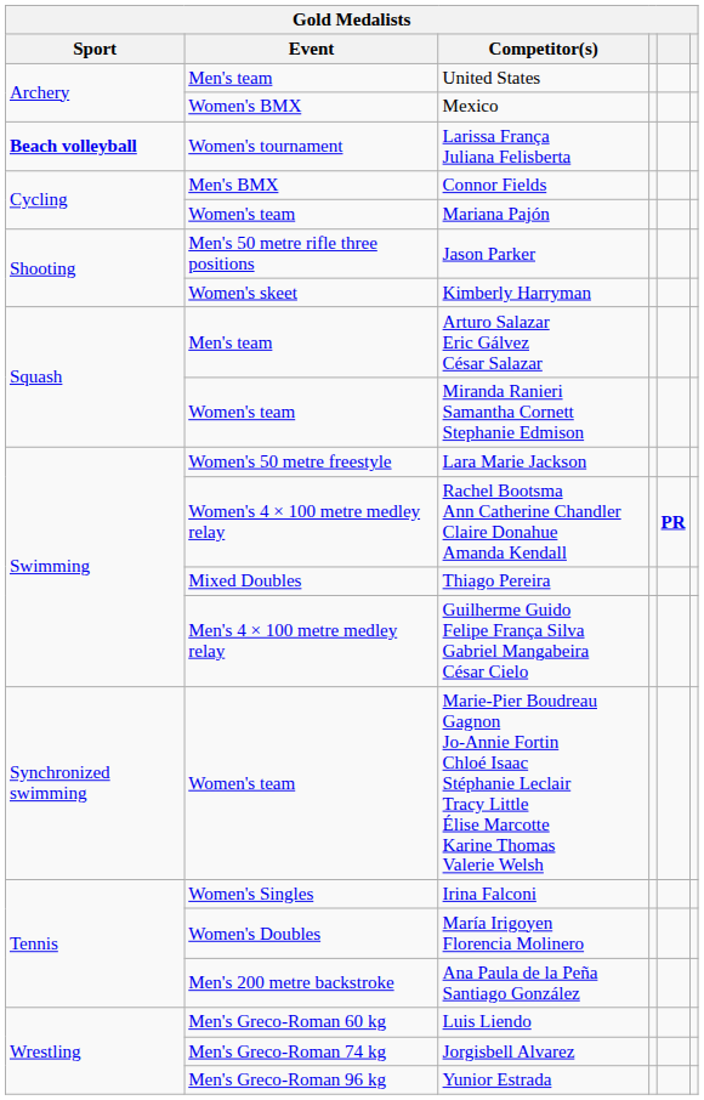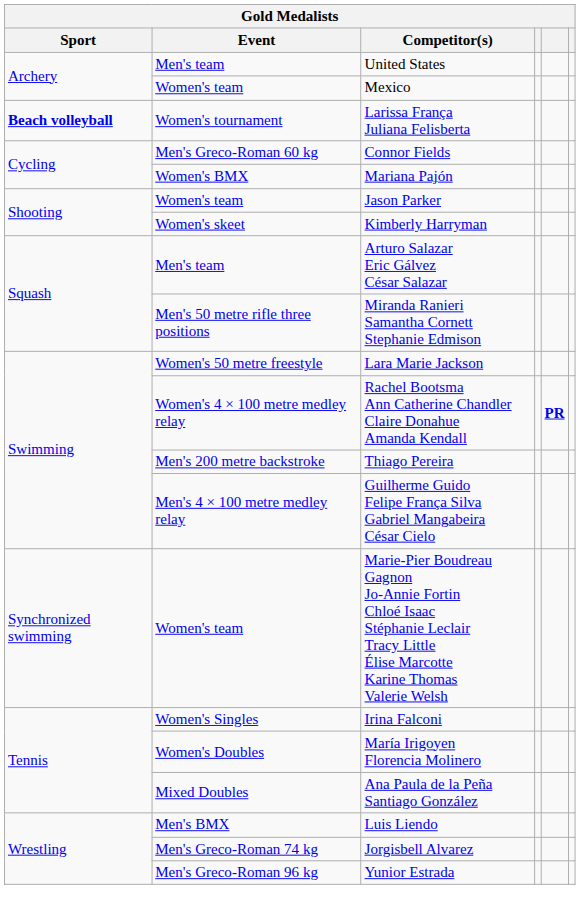 <table class="wikitable">
 <tr>
 <th colspan="14">Gold Medalists</th>
 </tr>
 <tr>
 <th>Sport</th>
 <th>Event</th>
 <th>Competitor(s)</th>
 <th></th>
 <th></th>
 <th></th>
 </tr>
 <tr>
 <td rowspan="2"><a href='#'>Archery</a></td>
 <td><a href='#'>Men's team</a></td>
 <td>United States</td>
 <td></td>
 <td></td>
 <td></td>
 </tr>
 <tr>
-<td><a href='#'>Women's BMX</a></td>
+<td><a href='#'>Women's team</a></td>
 <td>Mexico</td>
 <td></td>
 <td></td>
 <td></td>
 </tr>
 <tr>
 <td><strong><a href='#'>Beach volleyball</a></strong></td>
 <td><a href='#'>Women's tournament</a></td>
 <td><a href='#'>Larissa França</a> <br> <a href='#'>Juliana Felisberta</a></td>
 <td></td>
 <td></td>
 <td></td>
 </tr>
 <tr>
 <td rowspan="2"><a href='#'>Cycling</a></td>
-<td><a href='#'>Men's BMX</a></td>
+<td><a href='#'>Men's Greco-Roman 60 kg</a></td>
 <td><a href='#'>Connor Fields</a></td>
 <td></td>
 <td></td>
 <td></td>
 </tr>
 <tr>
-<td><a href='#'>Women's team</a></td>
+<td><a href='#'>Women's BMX</a></td>
 <td><a href='#'>Mariana Pajón</a></td>
 <td></td>
 <td></td>
 <td></td>
 </tr>
 <tr>
 <td rowspan="2"><a href='#'>Shooting</a></td>
-<td><a href='#'>Men's 50 metre rifle three positions</a></td>
+<td><a href='#'>Women's team</a></td>
 <td><a href='#'>Jason Parker</a></td>
 <td></td>
 <td></td>
 <td></td>
 </tr>
 <tr>
 <td><a href='#'>Women's skeet</a></td>
 <td><a href='#'>Kimberly Harryman</a></td>
 <td></td>
 <td></td>
 <td></td>
 </tr>
 <tr>
 <td rowspan="2"><a href='#'>Squash</a></td>
 <td><a href='#'>Men's team</a></td>
 <td><a href='#'>Arturo Salazar</a><br><a href='#'>Eric Gálvez</a><br><a href='#'>César Salazar</a></td>
 <td></td>
 <td></td>
 <td></td>
 </tr>
 <tr>
-<td><a href='#'>Women's team</a></td>
+<td><a href='#'>Men's 50 metre rifle three positions</a></td>
 <td><a href='#'>Miranda Ranieri</a><br><a href='#'>Samantha Cornett</a><br><a href='#'>Stephanie Edmison</a></td>
 <td></td>
 <td></td>
 <td></td>
 </tr>
 <tr>
 <td rowspan="4"><a href='#'>Swimming</a></td>
 <td><a href='#'>Women's 50 metre freestyle</a></td>
 <td><a href='#'>Lara Marie Jackson</a></td>
 <td></td>
 <td></td>
 <td></td>
 </tr>
 <tr>
 <td><a href='#'>Women's 4 × 100 metre medley relay</a></td>
 <td><a href='#'>Rachel Bootsma</a><br><a href='#'>Ann Catherine Chandler</a><br><a href='#'>Claire Donahue</a><br><a href='#'>Amanda Kendall</a></td>
 <td></td>
 <td><strong><a href='#'>PR</a></strong></td>
 <td></td>
 </tr>
 <tr>
-<td><a href='#'>Mixed Doubles</a></td>
+<td><a href='#'>Men's 200 metre backstroke</a></td>
 <td><a href='#'>Thiago Pereira</a></td>
 <td></td>
 <td></td>
 <td></td>
 </tr>
 <tr>
 <td><a href='#'>Men's 4 × 100 metre medley relay</a></td>
 <td><a href='#'>Guilherme Guido</a><br><a href='#'>Felipe França Silva</a><br><a href='#'>Gabriel Mangabeira</a><br><a href='#'>César Cielo</a></td>
 <td></td>
 <td></td>
 <td></td>
 </tr>
 <tr>
 <td><a href='#'>Synchronized swimming</a></td>
 <td><a href='#'>Women's team</a></td>
 <td><a href='#'>Marie-Pier Boudreau Gagnon</a><br><a href='#'>Jo-Annie Fortin</a><br><a href='#'>Chloé Isaac</a><br><a href='#'>Stéphanie Leclair</a><br><a href='#'>Tracy Little</a><br><a href='#'>Élise Marcotte</a><br><a href='#'>Karine Thomas</a><br><a href='#'>Valerie Welsh</a></td>
 <td></td>
 <td></td>
 <td></td>
 </tr>
 <tr>
 <td rowspan="3"><a href='#'>Tennis</a></td>
 <td><a href='#'>Women's Singles</a></td>
 <td><a href='#'>Irina Falconi</a></td>
 <td></td>
 <td></td>
 <td></td>
 </tr>
 <tr>
 <td><a href='#'>Women's Doubles</a></td>
 <td><a href='#'>María Irigoyen</a><br><a href='#'>Florencia Molinero</a></td>
 <td></td>
 <td></td>
 <td></td>
 </tr>
 <tr>
-<td><a href='#'>Men's 200 metre backstroke</a></td>
+<td><a href='#'>Mixed Doubles</a></td>
 <td><a href='#'>Ana Paula de la Peña</a> <br> <a href='#'>Santiago González</a></td>
 <td></td>
 <td></td>
 <td></td>
 </tr>
 <tr>
 <td rowspan="3"><a href='#'>Wrestling</a></td>
-<td><a href='#'>Men's Greco-Roman 60 kg</a></td>
+<td><a href='#'>Men's BMX</a></td>
 <td><a href='#'>Luis Liendo</a></td>
 <td></td>
 <td></td>
 <td></td>
 </tr>
 <tr>
 <td><a href='#'>Men's Greco-Roman 74 kg</a></td>
 <td><a href='#'>Jorgisbell Alvarez</a></td>
 <td></td>
 <td></td>
 <td></td>
 </tr>
 <tr>
 <td><a href='#'>Men's Greco-Roman 96 kg</a></td>
 <td><a href='#'>Yunior Estrada</a></td>
 <td></td>
 <td></td>
 <td></td>
 </tr>
 </table>
